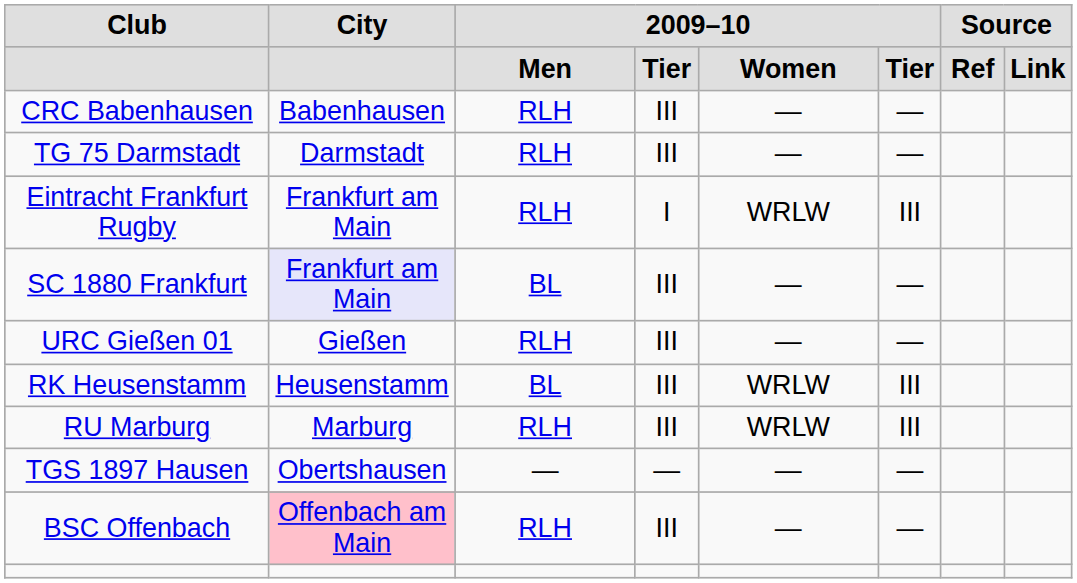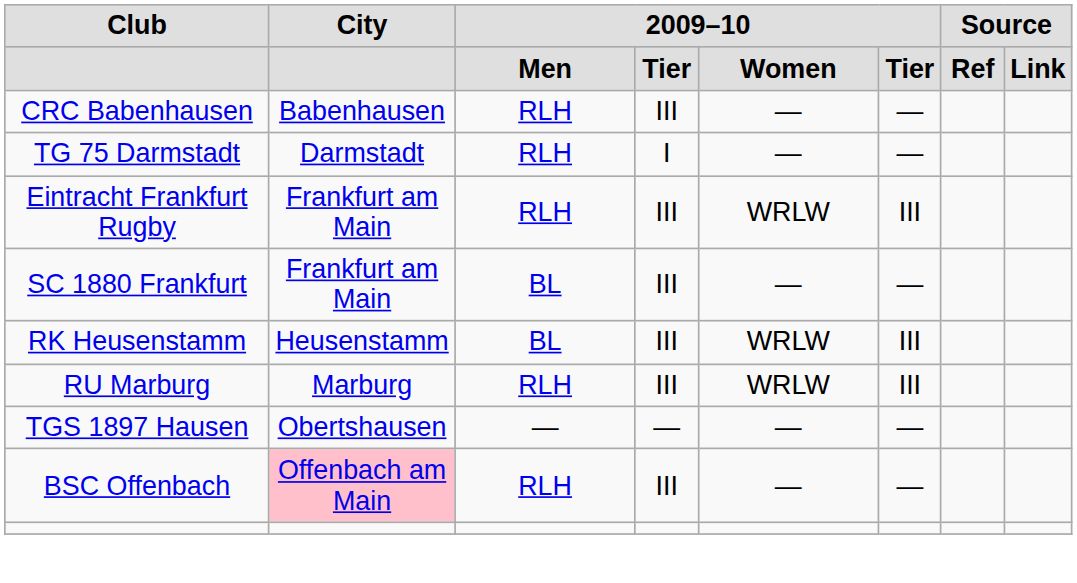 <table class="wikitable">
 <tr align="center"  bgcolor="#dfdfdf">
 <td width="150"><strong>Club</strong></td>
 <td width="100"><strong>City</strong></td>
 <td width="200" colspan=4><strong>2009–10</strong></td>
 <td colspan=2><strong>Source</strong></td>
 </tr>
 <tr align="center" bgcolor="#dfdfdf">
 <td></td>
 <td></td>
 <td width="100"><strong>Men</strong></td>
 <td width="30"><strong>Tier</strong></td>
 <td width="100"><strong>Women</strong></td>
 <td width="30"><strong>Tier</strong></td>
 <td width="30"><strong>Ref</strong></td>
 <td width="30"><strong>Link</strong></td>
 </tr>
 <tr align="center">
 <td><a href='#'>CRC Babenhausen</a></td>
 <td><a href='#'>Babenhausen</a></td>
 <td><a href='#'>RLH</a> </td>
 <td>III</td>
 <td>—</td>
 <td>—</td>
 <td></td>
 <td></td>
 </tr>
 <tr align="center">
 <td><a href='#'>TG 75 Darmstadt</a></td>
 <td><a href='#'>Darmstadt</a></td>
 <td><a href='#'>RLH</a></td>
-<td>III</td>
+<td>I</td>
 <td>—</td>
 <td>—</td>
 <td></td>
 <td></td>
 </tr>
 <tr align="center">
 <td><a href='#'>Eintracht Frankfurt Rugby</a></td>
 <td><a href='#'>Frankfurt am Main</a></td>
 <td><a href='#'>RLH</a></td>
-<td>I</td>
+<td>III</td>
 <td>WRLW</td>
 <td>III</td>
 <td></td>
 <td></td>
 </tr>
 <tr align="center">
 <td><a href='#'>SC 1880 Frankfurt</a></td>
-<td style="background: lavender;"><a href='#'>Frankfurt am Main</a></td>
+<td><a href='#'>Frankfurt am Main</a></td>
 <td><a href='#'>BL</a></td>
-<td>III</td>
-<td>—</td>
-<td>—</td>
-<td></td>
-<td></td>
-</tr>
-<tr align="center">
-<td><a href='#'>URC Gießen 01</a></td>
-<td><a href='#'>Gießen</a></td>
-<td><a href='#'>RLH</a></td>
 <td>III</td>
 <td>—</td>
 <td>—</td>
 <td></td>
 <td></td>
 </tr>
 <tr align="center">
 <td><a href='#'>RK Heusenstamm</a></td>
 <td><a href='#'>Heusenstamm</a></td>
 <td><a href='#'>BL</a></td>
 <td>III</td>
 <td>WRLW</td>
 <td>III</td>
 <td></td>
 <td></td>
 </tr>
 <tr align="center">
 <td><a href='#'>RU Marburg</a></td>
 <td><a href='#'>Marburg</a></td>
 <td><a href='#'>RLH</a></td>
 <td>III</td>
 <td>WRLW</td>
 <td>III</td>
 <td></td>
 <td></td>
 </tr>
 <tr align="center">
 <td><a href='#'>TGS 1897 Hausen</a></td>
 <td><a href='#'>Obertshausen</a></td>
 <td>—</td>
 <td>—</td>
 <td>—</td>
 <td>—</td>
 <td></td>
 <td></td>
 </tr>
 <tr align="center">
 <td><a href='#'>BSC Offenbach</a></td>
 <td style="background: pink;"><a href='#'>Offenbach am Main</a></td>
 <td><a href='#'>RLH</a></td>
 <td>III</td>
 <td>—</td>
 <td>—</td>
 <td></td>
 <td></td>
 </tr>
 <tr align="center">
 <td></td>
 <td></td>
 <td></td>
 <td></td>
 <td></td>
 <td></td>
 <td></td>
 <td></td>
 </tr>
 </table>
